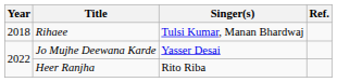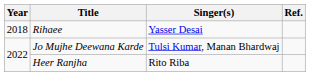 <table class="wikitable sortable">
 <tr>
 <th>Year</th>
 <th>Title</th>
 <th>Singer(s)</th>
 <th>Ref.</th>
 </tr>
 <tr>
 <td>2018</td>
 <td><em>Rihaee</em></td>
-<td><a href='#'>Tulsi Kumar</a>, Manan Bhardwaj</td>
+<td><a href='#'>Yasser Desai</a></td>
 <td></td>
 </tr>
 <tr>
 <td rowspan="2">2022</td>
 <td><em>Jo Mujhe Deewana Karde</em></td>
-<td><a href='#'>Yasser Desai</a></td>
+<td><a href='#'>Tulsi Kumar</a>, Manan Bhardwaj</td>
 <td></td>
 </tr>
 <tr>
 <td><em>Heer Ranjha</em></td>
 <td>Rito Riba</td>
 <td></td>
 </tr>
 </table>
